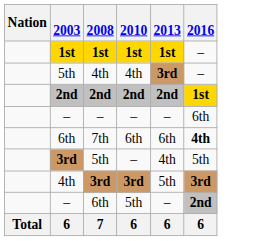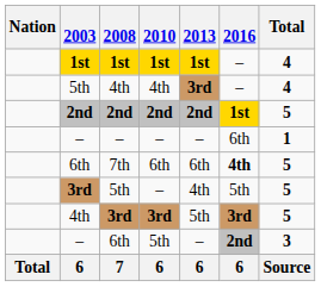 <table class="wikitable" style="text-align:center">
 <tr>
 <th>Nation</th>
 <th><br><a href='#'>2003</a></th>
 <th><br><a href='#'>2008</a></th>
 <th><br><a href='#'>2010</a></th>
 <th><br><a href='#'>2013</a></th>
 <th><br><a href='#'>2016</a></th>
+<th>Total</th>
 </tr>
 <tr>
 <td align=left></td>
 <td bgcolor=gold><strong>1st</strong></td>
 <td bgcolor=gold><strong>1st</strong></td>
 <td bgcolor=gold><strong>1st</strong></td>
 <td bgcolor=gold><strong>1st</strong></td>
 <td>–</td>
+<td><strong>4</strong></td>
 </tr>
 <tr>
 <td align=left></td>
 <td>5th</td>
 <td>4th</td>
 <td>4th</td>
 <td bgcolor=cc9966><strong>3rd</strong></td>
 <td>–</td>
+<td><strong>4</strong></td>
 </tr>
 <tr>
 <td align=left></td>
 <td bgcolor=silver><strong>2nd</strong></td>
 <td bgcolor=silver><strong>2nd</strong></td>
 <td bgcolor=silver><strong>2nd</strong></td>
 <td bgcolor=silver><strong>2nd</strong></td>
 <td bgcolor=gold><strong>1st</strong></td>
+<td><strong>5</strong></td>
 </tr>
 <tr>
 <td align=left></td>
 <td>–</td>
 <td>–</td>
 <td>–</td>
 <td>–</td>
 <td>6th</td>
+<td><strong>1</strong></td>
 </tr>
 <tr>
 <td align=left></td>
 <td>6th</td>
 <td>7th</td>
 <td>6th</td>
 <td>6th</td>
 <td><strong>4th</strong></td>
+<td><strong>5</strong></td>
 </tr>
 <tr>
 <td align=left></td>
 <td bgcolor=cc9966><strong>3rd</strong></td>
 <td>5th</td>
 <td>–</td>
 <td>4th</td>
 <td>5th</td>
+<td><strong>5</strong></td>
 </tr>
 <tr>
 <td align=left></td>
 <td>4th</td>
 <td bgcolor=cc9966><strong>3rd</strong></td>
 <td bgcolor=cc9966><strong>3rd</strong></td>
 <td>5th</td>
 <td bgcolor=cc9966><strong>3rd</strong></td>
+<td><strong>5</strong></td>
 </tr>
 <tr>
 <td align=left></td>
 <td>–</td>
 <td>6th</td>
 <td>5th</td>
 <td>–</td>
 <td bgcolor=silver><strong>2nd</strong></td>
+<td><strong>3</strong></td>
 </tr>
 <tr>
 <th>Total</th>
 <th>6</th>
 <th>7</th>
 <th>6</th>
 <th>6</th>
 <th>6</th>
+<th>Source</th>
 </tr>
 </table>
